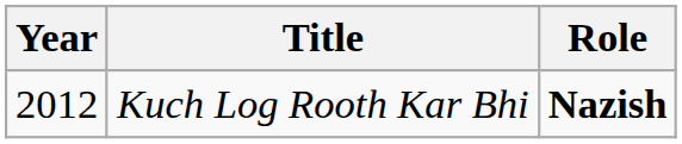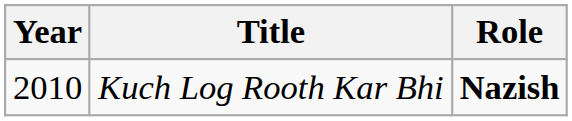 <table class="wikitable sortable plainrowheaders">
 <tr style="text-align:center;">
 <th scope="col">Year</th>
 <th scope="col">Title</th>
 <th scope="col">Role</th>
 </tr>
 <tr>
-<td>2012</td>
+<td>2010</td>
 <td><em>Kuch Log Rooth Kar Bhi</td>
 <td><strong>Nazish</strong></td>
 </tr>
 </table>
